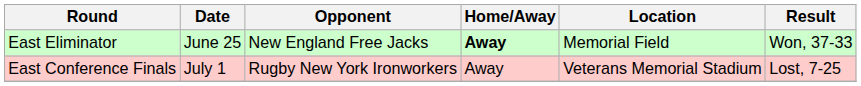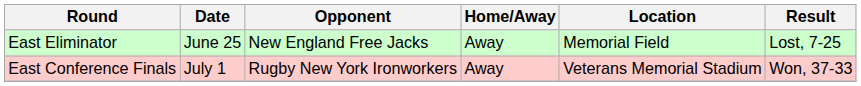 <table class="wikitable">
 <tr>
 <th>Round</th>
 <th>Date</th>
 <th>Opponent</th>
 <th>Home/Away</th>
 <th>Location</th>
 <th>Result</th>
 </tr>
 <tr bgcolor="#CCFFCC">
 <td>East Eliminator</td>
 <td>June 25</td>
 <td>New England Free Jacks</td>
-<td><strong>Away</strong></td>
+<td>Away</td>
 <td>Memorial Field</td>
-<td>Won, 37-33</td>
+<td>Lost, 7-25</td>
 </tr>
 <tr bgcolor="#FFCCCC">
 <td>East Conference Finals</td>
 <td>July 1</td>
 <td>Rugby New York Ironworkers</td>
 <td>Away</td>
 <td>Veterans Memorial Stadium</td>
-<td>Lost, 7-25</td>
+<td>Won, 37-33</td>
 </tr>
 <tr>
 </tr>
 </table>
